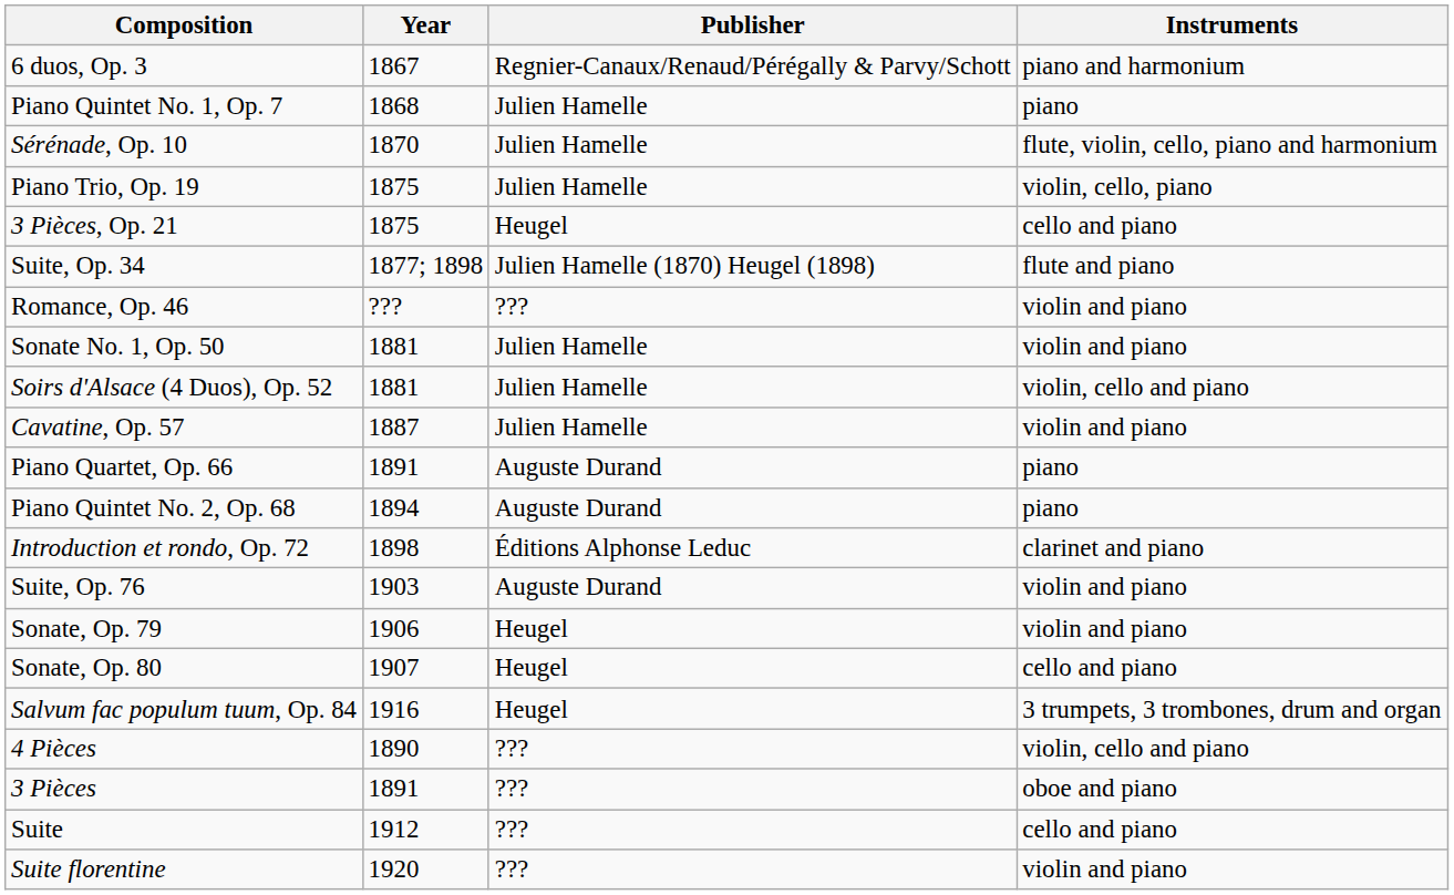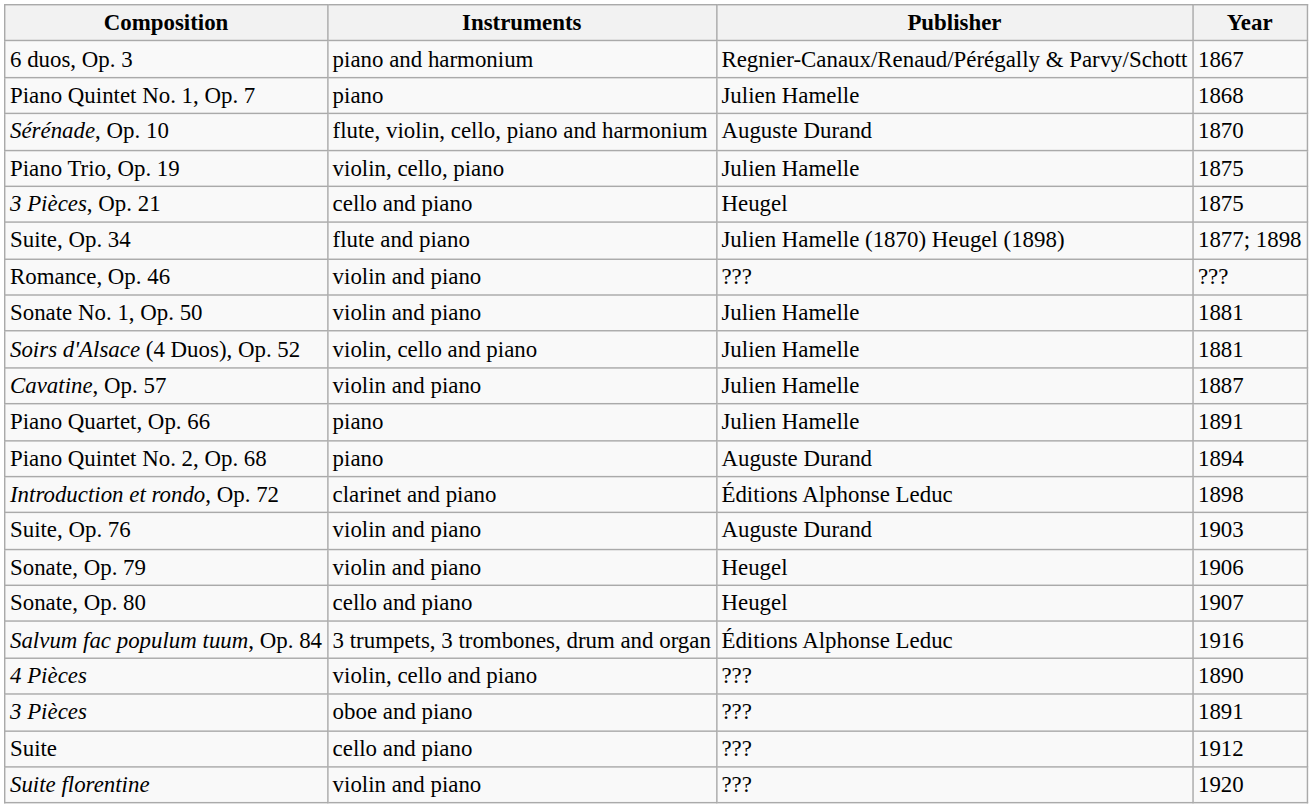 <table class="wikitable sortable">
 <tr>
 <th>Composition</th>
+<th>Instruments</th>
+<th>Publisher</th>
 <th>Year</th>
-<th>Publisher</th>
-<th>Instruments</th>
 </tr>
 <tr>
 <td>6 duos, Op. 3</td>
+<td>piano and harmonium</td>
+<td>Regnier-Canaux/Renaud/Pérégally & Parvy/Schott</td>
 <td>1867</td>
-<td>Regnier-Canaux/Renaud/Pérégally & Parvy/Schott</td>
-<td>piano and harmonium</td>
 </tr>
 <tr>
 <td>Piano Quintet No. 1, Op. 7</td>
+<td>piano</td>
+<td>Julien Hamelle</td>
 <td>1868</td>
-<td>Julien Hamelle</td>
-<td>piano</td>
 </tr>
 <tr>
 <td><em>Sérénade</em>, Op. 10</td>
+<td>flute, violin, cello, piano and harmonium</td>
+<td>Auguste Durand</td>
 <td>1870</td>
-<td>Julien Hamelle</td>
-<td>flute, violin, cello, piano and harmonium</td>
 </tr>
 <tr>
 <td>Piano Trio, Op. 19</td>
+<td>violin, cello, piano</td>
+<td>Julien Hamelle</td>
 <td>1875</td>
-<td>Julien Hamelle</td>
-<td>violin, cello, piano</td>
 </tr>
 <tr>
 <td><em>3 Pièces</em>, Op. 21</td>
+<td>cello and piano</td>
+<td>Heugel</td>
 <td>1875</td>
-<td>Heugel</td>
-<td>cello and piano</td>
 </tr>
 <tr>
 <td>Suite, Op. 34</td>
+<td>flute and piano</td>
+<td>Julien Hamelle (1870) Heugel (1898)</td>
 <td>1877; 1898</td>
-<td>Julien Hamelle (1870) Heugel (1898)</td>
-<td>flute and piano</td>
 </tr>
 <tr>
 <td>Romance, Op. 46</td>
+<td>violin and piano</td>
 <td>???</td>
 <td>???</td>
-<td>violin and piano</td>
 </tr>
 <tr>
 <td>Sonate No. 1, Op. 50</td>
+<td>violin and piano</td>
+<td>Julien Hamelle</td>
 <td>1881</td>
-<td>Julien Hamelle</td>
-<td>violin and piano</td>
 </tr>
 <tr>
 <td><em>Soirs d'Alsace</em> (4 Duos), Op. 52</td>
+<td>violin, cello and piano</td>
+<td>Julien Hamelle</td>
 <td>1881</td>
-<td>Julien Hamelle</td>
-<td>violin, cello and piano</td>
 </tr>
 <tr>
 <td><em>Cavatine</em>, Op. 57</td>
+<td>violin and piano</td>
+<td>Julien Hamelle</td>
 <td>1887</td>
-<td>Julien Hamelle</td>
-<td>violin and piano</td>
 </tr>
 <tr>
 <td>Piano Quartet, Op. 66</td>
+<td>piano</td>
+<td>Julien Hamelle</td>
 <td>1891</td>
-<td>Auguste Durand</td>
-<td>piano</td>
 </tr>
 <tr>
 <td>Piano Quintet No. 2, Op. 68</td>
+<td>piano</td>
+<td>Auguste Durand</td>
 <td>1894</td>
-<td>Auguste Durand</td>
-<td>piano</td>
 </tr>
 <tr>
 <td><em>Introduction et rondo</em>, Op. 72</td>
+<td>clarinet and piano</td>
+<td>Éditions Alphonse Leduc</td>
 <td>1898</td>
-<td>Éditions Alphonse Leduc</td>
-<td>clarinet and piano</td>
 </tr>
 <tr>
 <td>Suite, Op. 76</td>
+<td>violin and piano</td>
+<td>Auguste Durand</td>
 <td>1903</td>
-<td>Auguste Durand</td>
-<td>violin and piano</td>
 </tr>
 <tr>
 <td>Sonate, Op. 79</td>
+<td>violin and piano</td>
+<td>Heugel</td>
 <td>1906</td>
-<td>Heugel</td>
-<td>violin and piano</td>
 </tr>
 <tr>
 <td>Sonate, Op. 80</td>
+<td>cello and piano</td>
+<td>Heugel</td>
 <td>1907</td>
-<td>Heugel</td>
-<td>cello and piano</td>
 </tr>
 <tr>
 <td><em>Salvum fac populum tuum</em>, Op. 84</td>
+<td>3 trumpets, 3 trombones, drum and organ</td>
+<td>Éditions Alphonse Leduc</td>
 <td>1916</td>
-<td>Heugel</td>
-<td>3 trumpets, 3 trombones, drum and organ</td>
 </tr>
 <tr>
 <td><em>4 Pièces</em></td>
+<td>violin, cello and piano</td>
+<td>???</td>
 <td>1890</td>
-<td>???</td>
-<td>violin, cello and piano</td>
 </tr>
 <tr>
 <td><em>3 Pièces</em></td>
+<td>oboe and piano</td>
+<td>???</td>
 <td>1891</td>
-<td>???</td>
-<td>oboe and piano</td>
 </tr>
 <tr>
 <td>Suite</td>
+<td>cello and piano</td>
+<td>???</td>
 <td>1912</td>
-<td>???</td>
-<td>cello and piano</td>
 </tr>
 <tr>
 <td><em>Suite florentine</em></td>
+<td>violin and piano</td>
+<td>???</td>
 <td>1920</td>
-<td>???</td>
-<td>violin and piano</td>
 </tr>
 </table>
